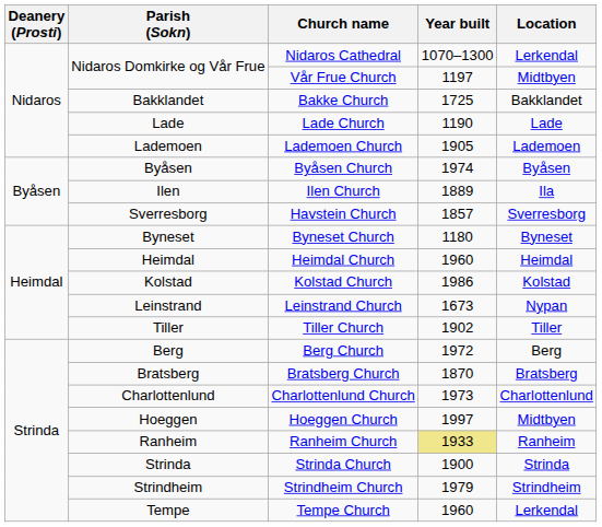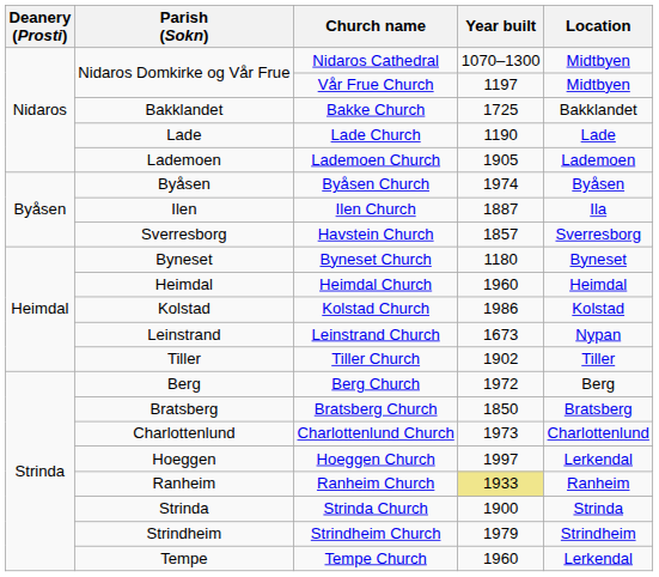 <table class="wikitable" style="text-align:center">
 <tr>
 <th>Deanery<br>(<em>Prosti</em>)</th>
 <th>Parish<br>(<em>Sokn</em>)</th>
 <th>Church name</th>
 <th>Year built</th>
 <th>Location</th>
 </tr>
 <tr>
 <td rowspan="5">Nidaros</td>
 <td rowspan="2">Nidaros Domkirke og Vår Frue</td>
 <td><a href='#'>Nidaros Cathedral</a></td>
 <td>1070–1300</td>
-<td><a href='#'>Lerkendal</a></td>
+<td><a href='#'>Midtbyen</a></td>
 </tr>
 <tr>
 <td><a href='#'>Vår Frue Church</a></td>
 <td>1197</td>
 <td><a href='#'>Midtbyen</a></td>
 </tr>
 <tr>
 <td>Bakklandet</td>
 <td><a href='#'>Bakke Church</a></td>
 <td>1725</td>
 <td>Bakklandet</td>
 </tr>
 <tr>
 <td>Lade</td>
 <td><a href='#'>Lade Church</a></td>
 <td>1190</td>
 <td><a href='#'>Lade</a></td>
 </tr>
 <tr>
 <td>Lademoen</td>
 <td><a href='#'>Lademoen Church</a></td>
 <td>1905</td>
 <td><a href='#'>Lademoen</a></td>
 </tr>
 <tr>
 <td rowspan="3">Byåsen</td>
 <td>Byåsen</td>
 <td><a href='#'>Byåsen Church</a></td>
 <td>1974</td>
 <td><a href='#'>Byåsen</a></td>
 </tr>
 <tr>
 <td>Ilen</td>
 <td><a href='#'>Ilen Church</a></td>
-<td>1889</td>
+<td>1887</td>
 <td><a href='#'>Ila</a></td>
 </tr>
 <tr>
 <td>Sverresborg</td>
 <td><a href='#'>Havstein Church</a></td>
 <td>1857</td>
 <td><a href='#'>Sverresborg</a></td>
 </tr>
 <tr>
 <td rowspan="5">Heimdal</td>
 <td>Byneset</td>
 <td><a href='#'>Byneset Church</a></td>
 <td>1180</td>
 <td><a href='#'>Byneset</a></td>
 </tr>
 <tr>
 <td>Heimdal</td>
 <td><a href='#'>Heimdal Church</a></td>
 <td>1960</td>
 <td><a href='#'>Heimdal</a></td>
 </tr>
 <tr>
 <td>Kolstad</td>
 <td><a href='#'>Kolstad Church</a></td>
 <td>1986</td>
 <td><a href='#'>Kolstad</a></td>
 </tr>
 <tr>
 <td>Leinstrand</td>
 <td><a href='#'>Leinstrand Church</a></td>
 <td>1673</td>
 <td><a href='#'>Nypan</a></td>
 </tr>
 <tr>
 <td>Tiller</td>
 <td><a href='#'>Tiller Church</a></td>
 <td>1902</td>
 <td><a href='#'>Tiller</a></td>
 </tr>
 <tr>
 <td rowspan="8">Strinda</td>
 <td>Berg</td>
 <td><a href='#'>Berg Church</a></td>
 <td>1972</td>
 <td>Berg</td>
 </tr>
 <tr>
 <td>Bratsberg</td>
 <td><a href='#'>Bratsberg Church</a></td>
-<td>1870</td>
+<td>1850</td>
 <td><a href='#'>Bratsberg</a></td>
 </tr>
 <tr>
 <td>Charlottenlund</td>
 <td><a href='#'>Charlottenlund Church</a></td>
 <td>1973</td>
 <td><a href='#'>Charlottenlund</a></td>
 </tr>
 <tr>
 <td>Hoeggen</td>
 <td><a href='#'>Hoeggen Church</a></td>
 <td>1997</td>
-<td><a href='#'>Midtbyen</a></td>
+<td><a href='#'>Lerkendal</a></td>
 </tr>
 <tr>
 <td>Ranheim</td>
 <td><a href='#'>Ranheim Church</a></td>
 <td style="background: khaki;">1933</td>
 <td><a href='#'>Ranheim</a></td>
 </tr>
 <tr>
 <td>Strinda</td>
 <td><a href='#'>Strinda Church</a></td>
 <td>1900</td>
 <td><a href='#'>Strinda</a></td>
 </tr>
 <tr>
 <td>Strindheim</td>
 <td><a href='#'>Strindheim Church</a></td>
 <td>1979</td>
 <td><a href='#'>Strindheim</a></td>
 </tr>
 <tr>
 <td>Tempe</td>
 <td><a href='#'>Tempe Church</a></td>
 <td>1960</td>
 <td><a href='#'>Lerkendal</a></td>
 </tr>
 </table>
